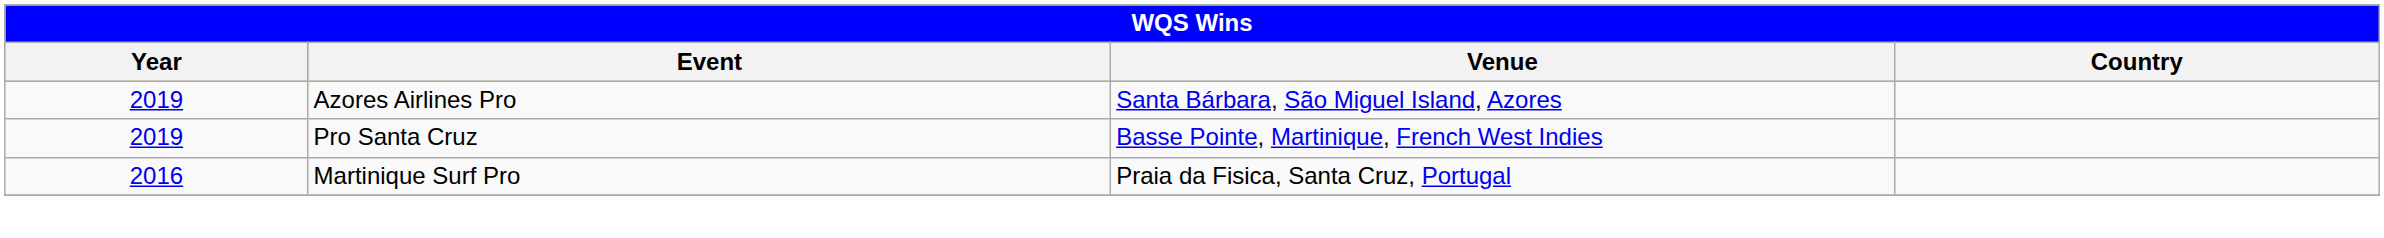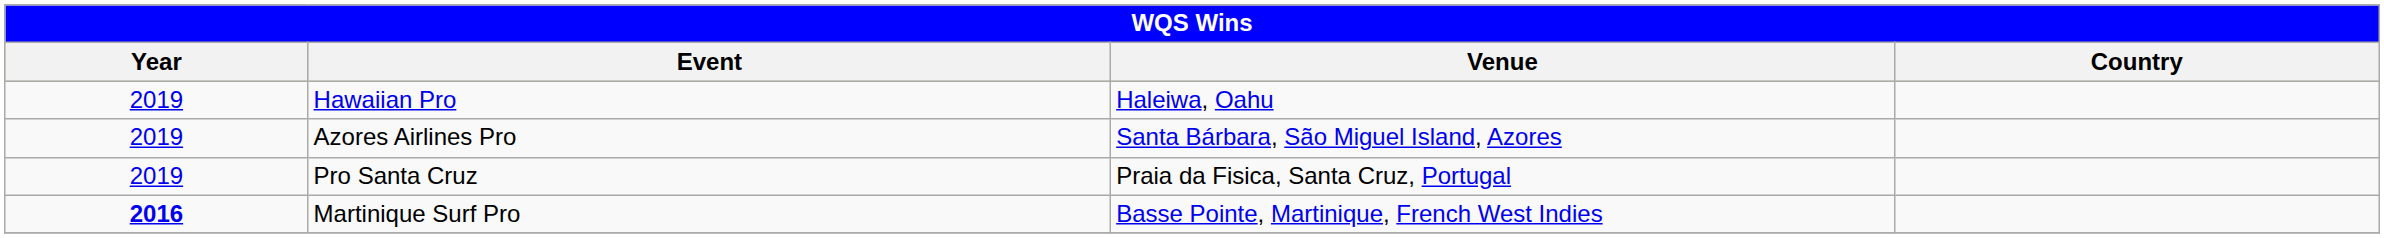 <table class="wikitable" style="width:100%;">
 <tr>
 <td colspan=4; style="background: blue; color: white" align="center"><strong>WQS Wins</strong></td>
 </tr>
 <tr bgcolor=#bdb76b>
 <th>Year</th>
 <th width=   33.8%>Event</th>
 <th width=     33%>Venue</th>
 <th>Country</th>
 </tr>
 <tr>
 <td style=text-align:center><a href='#'>2019</a></td>
+<td><a href='#'>Hawaiian Pro</a></td>
+<td><a href='#'>Haleiwa</a>, <a href='#'>Oahu</a></td>
+<td></td>
+</tr>
+<tr>
+<td style=text-align:center><a href='#'>2019</a></td>
 <td>Azores Airlines Pro</td>
 <td><a href='#'>Santa Bárbara</a>, <a href='#'>São Miguel Island</a>, <a href='#'>Azores</a></td>
 <td></td>
 </tr>
 <tr>
 <td style=text-align:center><a href='#'>2019</a></td>
 <td>Pro Santa Cruz</td>
-<td><a href='#'>Basse Pointe</a>, <a href='#'>Martinique</a>, <a href='#'>French West Indies</a></td>
+<td>Praia da Fisica, Santa Cruz, <a href='#'>Portugal</a></td>
 <td></td>
 </tr>
 <tr>
-<td style=text-align:center><a href='#'>2016</a></td>
+<td style=text-align:center><strong><a href='#'>2016</a></strong></td>
 <td>Martinique Surf Pro</td>
-<td>Praia da Fisica, Santa Cruz, <a href='#'>Portugal</a></td>
+<td><a href='#'>Basse Pointe</a>, <a href='#'>Martinique</a>, <a href='#'>French West Indies</a></td>
 <td></td>
 </tr>
 <tr>
 </tr>
 </table>
